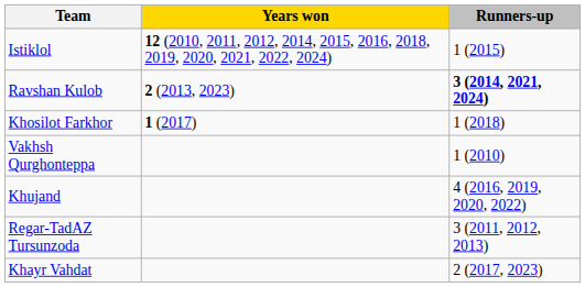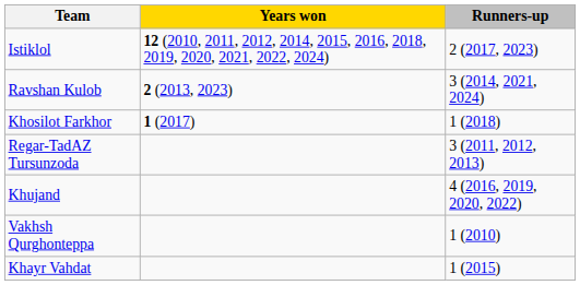 <table class="wikitable" align="center">
 <tr>
 <th><strong>Team</strong></th>
 <th style="background:gold;"><strong>Years won</strong></th>
 <th style="background:silver;"><strong>Runners-up</strong></th>
 </tr>
 <tr>
 <td><a href='#'>Istiklol</a></td>
 <td><strong>12</strong> (<a href='#'>2010</a>, <a href='#'>2011</a>, <a href='#'>2012</a>, <a href='#'>2014</a>, <a href='#'>2015</a>, <a href='#'>2016</a>, <a href='#'>2018</a>, <a href='#'>2019</a>, <a href='#'>2020</a>, <a href='#'>2021</a>, <a href='#'>2022</a>, <a href='#'>2024</a>)</td>
-<td>1 (<a href='#'>2015</a>)</td>
+<td>2 (<a href='#'>2017</a>, <a href='#'>2023</a>)</td>
 </tr>
 <tr>
 <td><a href='#'>Ravshan Kulob</a></td>
 <td><strong>2</strong> (<a href='#'>2013</a>, <a href='#'>2023</a>)</td>
-<td><strong>3 (<a href='#'>2014</a>, <a href='#'>2021</a>, <a href='#'>2024</a>)</strong></td>
+<td>3 (<a href='#'>2014</a>, <a href='#'>2021</a>, <a href='#'>2024</a>)</td>
 </tr>
 <tr>
 <td><a href='#'>Khosilot Farkhor</a></td>
 <td><strong>1</strong> (<a href='#'>2017</a>)</td>
 <td>1 (<a href='#'>2018</a>)</td>
 </tr>
 <tr>
-<td><a href='#'>Vakhsh Qurghonteppa</a></td>
+<td><a href='#'>Regar-TadAZ Tursunzoda</a></td>
 <td></td>
-<td>1 (<a href='#'>2010</a>)</td>
+<td>3 (<a href='#'>2011</a>, <a href='#'>2012</a>, <a href='#'>2013</a>)</td>
 </tr>
 <tr>
 <td><a href='#'>Khujand</a></td>
 <td></td>
 <td>4 (<a href='#'>2016</a>, <a href='#'>2019</a>, <a href='#'>2020</a>, <a href='#'>2022</a>)</td>
 </tr>
 <tr>
-<td><a href='#'>Regar-TadAZ Tursunzoda</a></td>
+<td><a href='#'>Vakhsh Qurghonteppa</a></td>
 <td></td>
-<td>3 (<a href='#'>2011</a>, <a href='#'>2012</a>, <a href='#'>2013</a>)</td>
+<td>1 (<a href='#'>2010</a>)</td>
 </tr>
 <tr>
 <td><a href='#'>Khayr Vahdat</a></td>
 <td></td>
-<td>2 (<a href='#'>2017</a>, <a href='#'>2023</a>)</td>
+<td>1 (<a href='#'>2015</a>)</td>
 </tr>
 </table>
